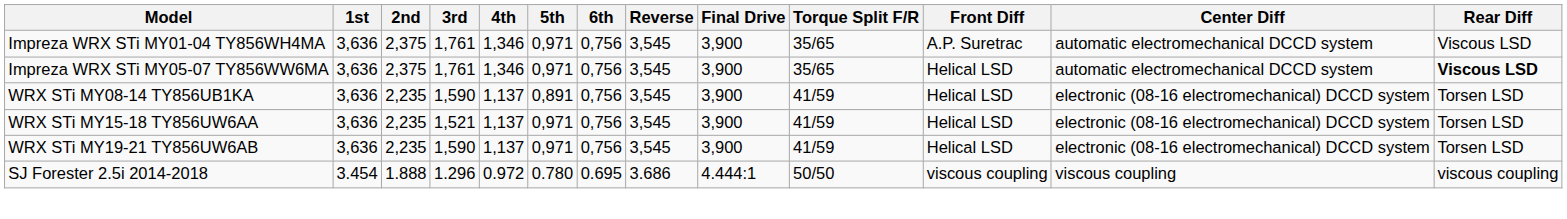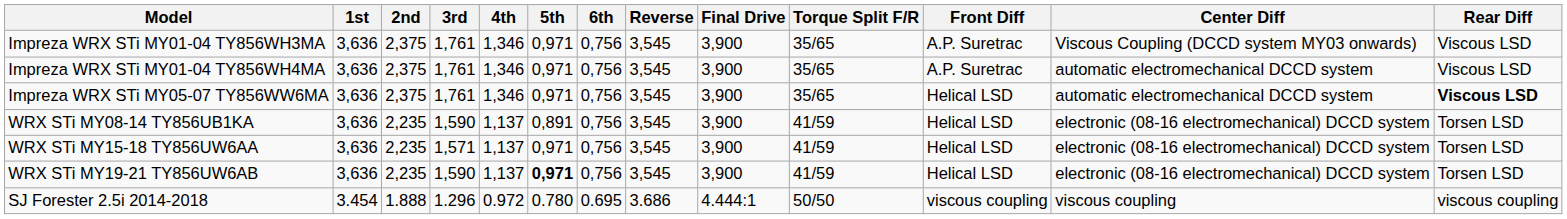 <table class="wikitable">
 <tr>
 <th>Model</th>
 <th>1st</th>
 <th>2nd</th>
 <th>3rd</th>
 <th>4th</th>
 <th>5th</th>
 <th>6th</th>
 <th>Reverse</th>
 <th>Final Drive</th>
 <th>Torque Split F/R</th>
 <th>Front Diff</th>
 <th>Center Diff</th>
 <th>Rear Diff</th>
+</tr>
+<tr>
+<td>Impreza WRX STi MY01-04 TY856WH3MA</td>
+<td>3,636</td>
+<td>2,375</td>
+<td>1,761</td>
+<td>1,346</td>
+<td>0,971</td>
+<td>0,756</td>
+<td>3,545</td>
+<td>3,900</td>
+<td>35/65</td>
+<td>A.P. Suretrac</td>
+<td>Viscous Coupling (DCCD system MY03 onwards)</td>
+<td>Viscous LSD</td>
 </tr>
 <tr>
 <td>Impreza WRX STi MY01-04 TY856WH4MA</td>
 <td>3,636</td>
 <td>2,375</td>
 <td>1,761</td>
 <td>1,346</td>
 <td>0,971</td>
 <td>0,756</td>
 <td>3,545</td>
 <td>3,900</td>
 <td>35/65</td>
 <td>A.P. Suretrac</td>
 <td>automatic electromechanical DCCD system</td>
 <td>Viscous LSD</td>
 </tr>
 <tr>
 <td>Impreza WRX STi MY05-07 TY856WW6MA</td>
 <td>3,636</td>
 <td>2,375</td>
 <td>1,761</td>
 <td>1,346</td>
 <td>0,971</td>
 <td>0,756</td>
 <td>3,545</td>
 <td>3,900</td>
 <td>35/65</td>
 <td>Helical LSD</td>
 <td>automatic electromechanical DCCD system</td>
 <td><strong>Viscous LSD</strong></td>
 </tr>
 <tr>
 <td>WRX STi MY08-14 TY856UB1KA</td>
 <td>3,636</td>
 <td>2,235</td>
 <td>1,590</td>
 <td>1,137</td>
 <td>0,891</td>
 <td>0,756</td>
 <td>3,545</td>
 <td>3,900</td>
 <td>41/59</td>
 <td>Helical LSD</td>
 <td>electronic (08-16 electromechanical) DCCD system</td>
 <td>Torsen LSD</td>
 </tr>
 <tr>
 <td>WRX STi MY15-18 TY856UW6AA</td>
 <td>3,636</td>
 <td>2,235</td>
-<td>1,521</td>
+<td>1,571</td>
 <td>1,137</td>
 <td>0,971</td>
 <td>0,756</td>
 <td>3,545</td>
 <td>3,900</td>
 <td>41/59</td>
 <td>Helical LSD</td>
 <td>electronic (08-16 electromechanical) DCCD system</td>
 <td>Torsen LSD</td>
 </tr>
 <tr>
 <td>WRX STi MY19-21 TY856UW6AB</td>
 <td>3,636</td>
 <td>2,235</td>
 <td>1,590</td>
 <td>1,137</td>
-<td>0,971</td>
+<td><strong>0,971</strong></td>
 <td>0,756</td>
 <td>3,545</td>
 <td>3,900</td>
 <td>41/59</td>
 <td>Helical LSD</td>
 <td>electronic (08-16 electromechanical) DCCD system</td>
 <td>Torsen LSD</td>
 </tr>
 <tr>
 <td>SJ Forester 2.5i 2014-2018</td>
 <td>3.454</td>
 <td>1.888</td>
 <td>1.296</td>
 <td>0.972</td>
 <td>0.780</td>
 <td>0.695</td>
 <td>3.686</td>
 <td>4.444:1</td>
 <td>50/50</td>
 <td>viscous coupling</td>
 <td>viscous coupling</td>
 <td>viscous coupling</td>
 </tr>
 </table>
